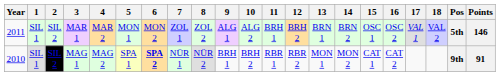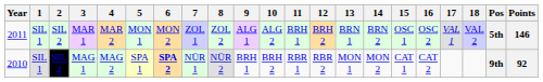 <table class="wikitable" style="text-align:center; font-size:85%">
 <tr>
 <th>Year</th>
 <th>1</th>
 <th>2</th>
 <th>3</th>
 <th>4</th>
 <th>5</th>
 <th>6</th>
 <th>7</th>
 <th>8</th>
 <th>9</th>
 <th>10</th>
 <th>11</th>
 <th>12</th>
 <th>13</th>
 <th>14</th>
 <th>15</th>
 <th>16</th>
 <th>17</th>
 <th>18</th>
 <th>Pos</th>
 <th>Points</th>
 </tr>
 <tr>
 <td><a href='#'>2011</a></td>
 <td style="background:#DFFFDF;"><a href='#'>SIL<br>1</a><br></td>
 <td style="background:#DFFFDF;"><a href='#'>SIL<br>2</a><br></td>
 <td style="background:#EFCFFF;"><a href='#'>MAR<br>1</a><br></td>
 <td style="background:#FFDF9F;"><a href='#'>MAR<br>2</a><br></td>
 <td style="background:#DFFFDF;"><a href='#'>MON<br>1</a><br></td>
 <td style="background:#FFDF9F;"><a href='#'>MON<br>2</a><br></td>
 <td style="background:#CFCFFF;"><a href='#'>ZOL<br>1</a><br></td>
 <td style="background:#DFFFDF;"><a href='#'>ZOL<br>2</a><br></td>
 <td style="background:#EFCFFF;"><a href='#'>ALG<br>1</a><br></td>
 <td style="background:#DFFFDF;"><a href='#'>ALG<br>2</a><br></td>
 <td style="background:#DFFFDF;"><a href='#'>BRH<br>1</a><br></td>
 <td style="background:#FFDF9F;"><a href='#'>BRH<br>2</a><br></td>
 <td style="background:#DFFFDF;"><a href='#'>BRN<br>1</a><br></td>
 <td style="background:#DFFFDF;"><a href='#'>BRN<br>2</a><br></td>
 <td style="background:#DFFFDF;"><a href='#'>OSC<br>1</a><br></td>
 <td style="background:#DFFFDF;"><a href='#'>OSC<br>2</a><br></td>
 <td style="background:#DFDFDF;"><em><a href='#'>VAL<br>1</a></em><br></td>
 <td style="background:#CFCFFF;"><a href='#'>VAL<br>2</a><br></td>
 <th>5th</th>
 <th>146</th>
 </tr>
 <tr>
 <td><a href='#'>2010</a></td>
 <td style="background:#DFDFDF;"><a href='#'>SIL<br>1</a><br></td>
 <td style="background:#000000; color:white"><a href='#'><span>SIL<br>2</span></a><br></td>
 <td style="background:#DFFFDF;"><a href='#'>MAG<br>1</a><br></td>
 <td style="background:#DFFFDF;"><a href='#'>MAG<br>2</a><br></td>
 <td style="background:#FBFFBF;"><a href='#'>SPA<br>1</a><br></td>
 <td style="background:#FFDF9F;"><strong><a href='#'>SPA<br>2</a></strong><br></td>
 <td style="background:#DFFFDF;"><a href='#'>NÜR<br>1</a><br></td>
 <td style="background:#DFDFDF;"><a href='#'>NÜR<br>2</a><br></td>
 <td><a href='#'>BRH<br>1</a></td>
 <td><a href='#'>BRH<br>2</a></td>
 <td><a href='#'>RBR<br>1</a></td>
 <td><a href='#'>RBR<br>2</a></td>
 <td><a href='#'>MON<br>1</a></td>
 <td><a href='#'>MON<br>2</a></td>
 <td><a href='#'>CAT<br>1</a></td>
 <td><a href='#'>CAT<br>2</a></td>
 <td></td>
 <td></td>
 <th>9th</th>
-<th>91</th>
+<th>92</th>
 </tr>
 </table>
